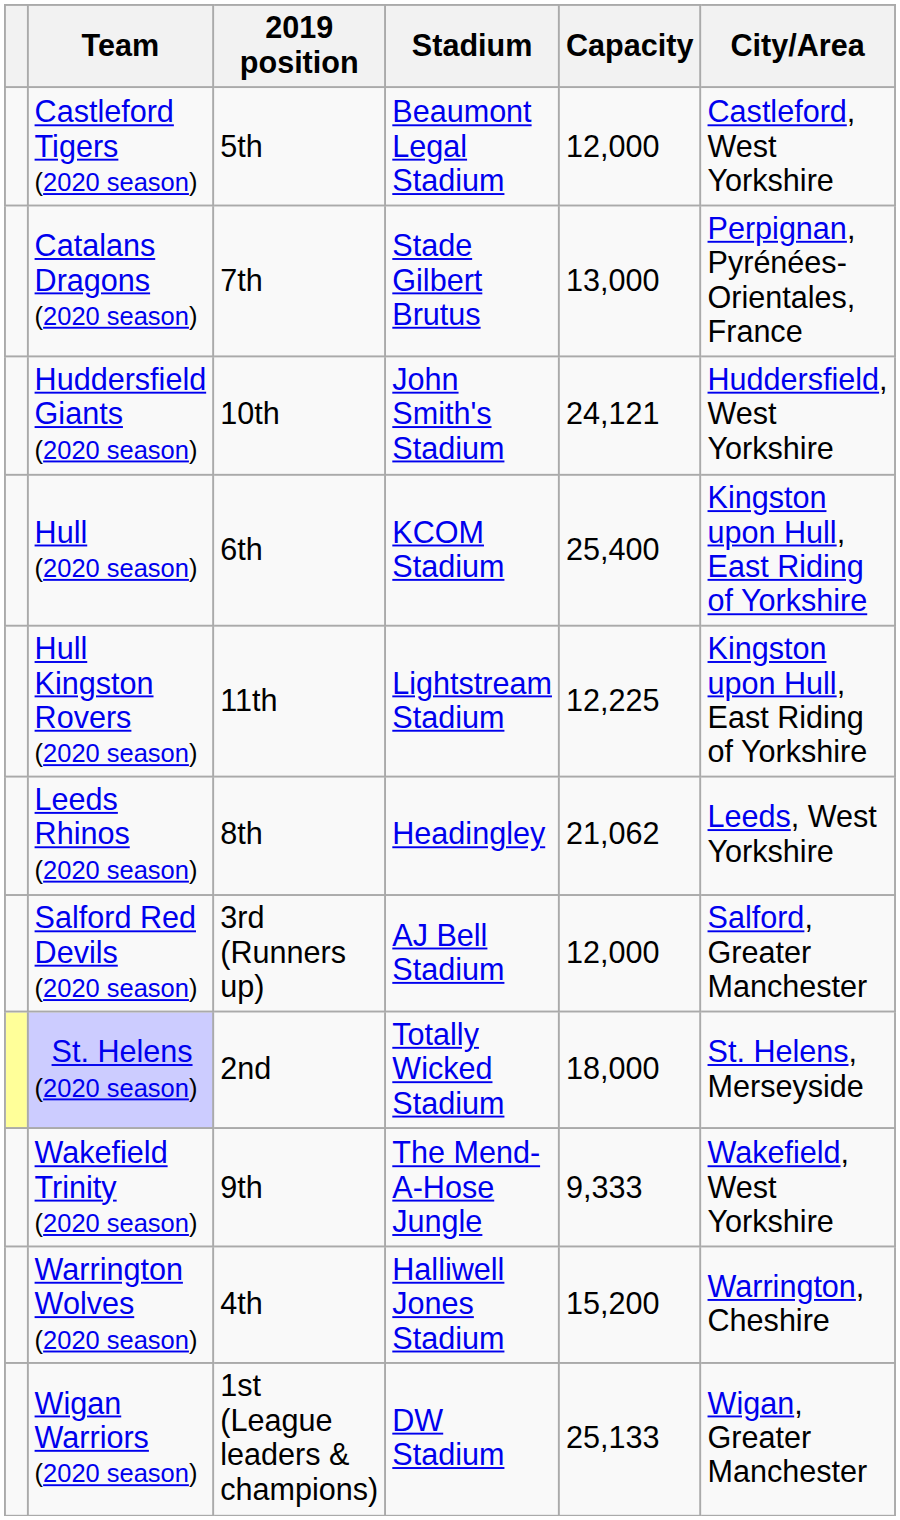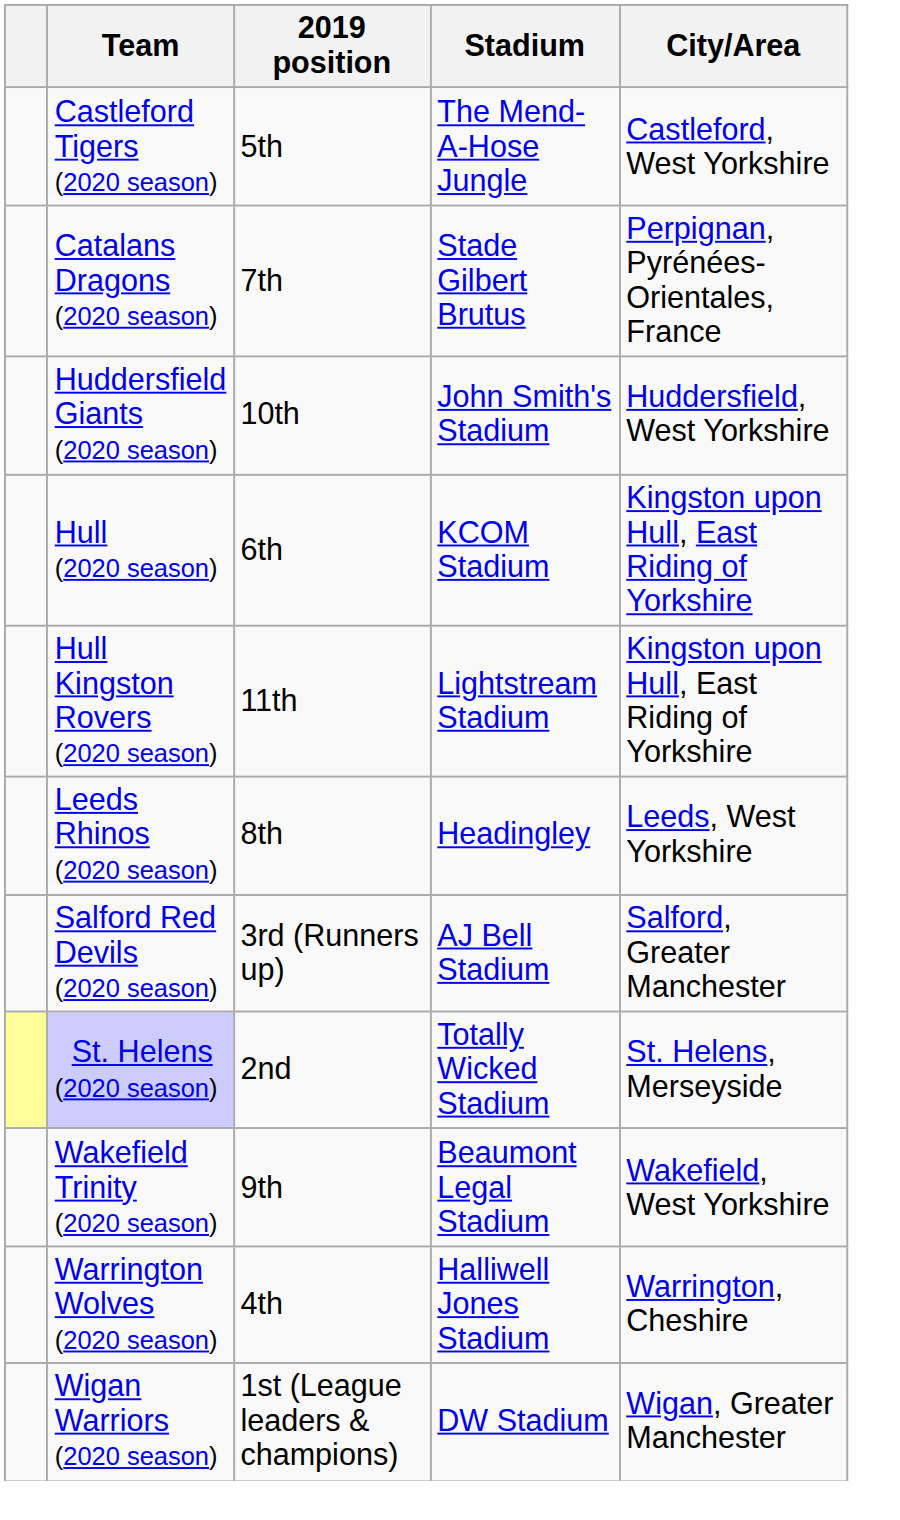 <table style="width:50%;" class="wikitable sortable">
 <tr>
 <th></th>
 <th>Team</th>
 <th>2019 position</th>
 <th>Stadium</th>
-<th>Capacity</th>
 <th>City/Area</th>
 </tr>
 <tr>
 <td></td>
 <td> <a href='#'>Castleford Tigers</a><br><small>(<a href='#'>2020 season</a>)</small></td>
 <td>5th</td>
-<td><a href='#'>Beaumont Legal Stadium</a></td>
-<td>12,000 </td>
+<td><a href='#'>The Mend-A-Hose Jungle</a></td>
 <td><a href='#'>Castleford</a>, West Yorkshire</td>
 </tr>
 <tr>
 <td></td>
 <td> <a href='#'>Catalans Dragons</a><br><small>(<a href='#'>2020 season</a>)</small></td>
 <td>7th</td>
 <td><a href='#'>Stade Gilbert Brutus</a></td>
-<td>13,000 </td>
 <td><a href='#'>Perpignan</a>, Pyrénées-Orientales, France</td>
 </tr>
 <tr>
 <td></td>
 <td> <a href='#'>Huddersfield Giants</a><br><small>(<a href='#'>2020 season</a>)</small></td>
 <td>10th</td>
 <td><a href='#'>John Smith's Stadium</a></td>
-<td>24,121</td>
 <td><a href='#'>Huddersfield</a>, West Yorkshire</td>
 </tr>
 <tr>
 <td></td>
 <td> <a href='#'>Hull</a><br><small>(<a href='#'>2020 season</a>)</small></td>
 <td>6th</td>
 <td><a href='#'>KCOM Stadium</a></td>
-<td>25,400</td>
 <td><a href='#'>Kingston upon Hull</a>, <a href='#'>East Riding of Yorkshire</a></td>
 </tr>
 <tr>
 <td></td>
 <td> <a href='#'>Hull Kingston Rovers</a><br><small>(<a href='#'>2020 season</a>)</small></td>
 <td>11th</td>
 <td><a href='#'>Lightstream Stadium</a></td>
-<td>12,225</td>
 <td><a href='#'>Kingston upon Hull</a>, East Riding of Yorkshire</td>
 </tr>
 <tr>
 <td></td>
 <td> <a href='#'>Leeds Rhinos</a><br><small>(<a href='#'>2020 season</a>)</small></td>
 <td>8th</td>
 <td><a href='#'>Headingley</a></td>
-<td>21,062 </td>
 <td><a href='#'>Leeds</a>, West Yorkshire</td>
 </tr>
 <tr>
 <td></td>
 <td> <a href='#'>Salford Red Devils</a><br><small>(<a href='#'>2020 season</a>)</small></td>
 <td>3rd (Runners up)</td>
 <td><a href='#'>AJ Bell Stadium</a></td>
-<td>12,000</td>
 <td><a href='#'>Salford</a>, Greater Manchester</td>
 </tr>
 <tr>
 <td style="background:#ff9; width:15px;"> </td>
 <td style="background:#ccccff; width:15px;">   <a href='#'>St. Helens</a><br><small>(<a href='#'>2020 season</a>)</small></td>
 <td>2nd</td>
 <td><a href='#'>Totally Wicked Stadium</a></td>
-<td>18,000</td>
 <td><a href='#'>St. Helens</a>, Merseyside</td>
 </tr>
 <tr>
 <td></td>
 <td> <a href='#'>Wakefield Trinity</a><br><small>(<a href='#'>2020 season</a>)</small></td>
 <td>9th</td>
-<td><a href='#'>The Mend-A-Hose Jungle</a></td>
-<td>9,333</td>
+<td><a href='#'>Beaumont Legal Stadium</a></td>
 <td><a href='#'>Wakefield</a>, West Yorkshire</td>
 </tr>
 <tr>
 <td></td>
 <td> <a href='#'>Warrington Wolves</a><br><small>(<a href='#'>2020 season</a>)</small></td>
 <td>4th</td>
 <td><a href='#'>Halliwell Jones Stadium</a></td>
-<td>15,200</td>
 <td><a href='#'>Warrington</a>, Cheshire</td>
 </tr>
 <tr>
 <td></td>
 <td> <a href='#'>Wigan Warriors</a><br><small>(<a href='#'>2020 season</a>)</small></td>
 <td>1st (League leaders & champions)</td>
 <td><a href='#'>DW Stadium</a></td>
-<td>25,133</td>
 <td><a href='#'>Wigan</a>, Greater Manchester</td>
 </tr>
 </table>
